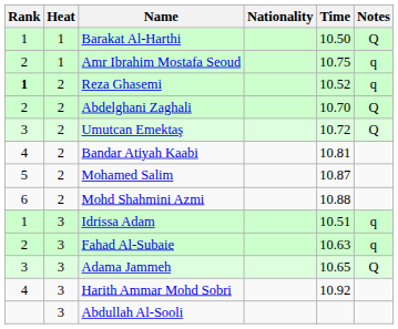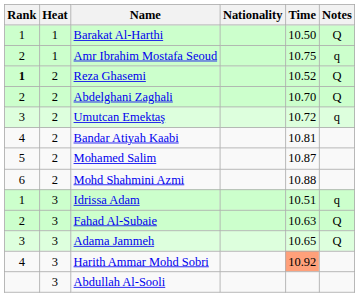 <table class="wikitable sortable" style="text-align:center;font-size:95%">
 <tr>
 <th>Rank</th>
 <th>Heat</th>
 <th>Name</th>
 <th>Nationality</th>
 <th>Time</th>
 <th>Notes</th>
 </tr>
 <tr bgcolor=ccffcc>
 <td>1</td>
 <td>1</td>
 <td align=left><a href='#'>Barakat Al-Harthi</a></td>
 <td align=left></td>
 <td>10.50</td>
 <td>Q</td>
 </tr>
 <tr bgcolor=ccffcc>
 <td>2</td>
 <td>1</td>
 <td align=left><a href='#'>Amr Ibrahim Mostafa Seoud</a></td>
 <td align=left></td>
 <td>10.75</td>
 <td>q</td>
 </tr>
 <tr bgcolor=ccffcc>
 <td><strong>1</strong></td>
 <td>2</td>
 <td align=left><a href='#'>Reza Ghasemi</a></td>
 <td align=left></td>
 <td>10.52</td>
-<td>q</td>
+<td>Q</td>
 </tr>
 <tr bgcolor=ccffcc>
 <td>2</td>
 <td>2</td>
 <td align=left><a href='#'>Abdelghani Zaghali</a></td>
 <td align=left></td>
 <td>10.70</td>
 <td>Q</td>
 </tr>
 <tr bgcolor=ddffdd>
 <td>3</td>
 <td>2</td>
 <td align=left><a href='#'>Umutcan Emektaş</a></td>
 <td align=left></td>
 <td>10.72</td>
-<td>Q</td>
+<td>q</td>
 </tr>
 <tr>
 <td>4</td>
 <td>2</td>
 <td align=left><a href='#'>Bandar Atiyah Kaabi</a></td>
 <td align=left></td>
 <td>10.81</td>
 <td></td>
 </tr>
 <tr>
 <td>5</td>
 <td>2</td>
 <td align=left><a href='#'>Mohamed Salim</a></td>
 <td align=left></td>
 <td>10.87</td>
 <td></td>
 </tr>
 <tr>
 <td>6</td>
 <td>2</td>
 <td align=left><a href='#'>Mohd Shahmini Azmi</a></td>
 <td align=left></td>
 <td>10.88</td>
 <td></td>
 </tr>
 <tr bgcolor=ccffcc>
 <td>1</td>
 <td>3</td>
 <td align=left><a href='#'>Idrissa Adam</a></td>
 <td align=left></td>
 <td>10.51</td>
 <td>q</td>
 </tr>
 <tr bgcolor=ccffcc>
 <td>2</td>
 <td>3</td>
 <td align=left><a href='#'>Fahad Al-Subaie</a></td>
 <td align=left></td>
 <td>10.63</td>
-<td>q</td>
+<td>Q</td>
 </tr>
 <tr bgcolor=ddffdd>
 <td>3</td>
 <td>3</td>
 <td align=left><a href='#'>Adama Jammeh</a></td>
 <td align=left></td>
 <td>10.65</td>
 <td>Q</td>
 </tr>
 <tr>
 <td>4</td>
 <td>3</td>
 <td align=left><a href='#'>Harith Ammar Mohd Sobri</a></td>
 <td align=left></td>
-<td>10.92</td>
+<td style="background: lightsalmon;">10.92</td>
 <td></td>
 </tr>
 <tr>
 <td></td>
 <td>3</td>
 <td align=left><a href='#'>Abdullah Al-Sooli</a></td>
 <td align=left></td>
 <td></td>
 <td></td>
 </tr>
 </table>
